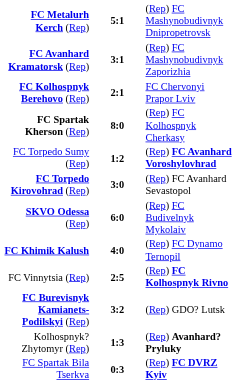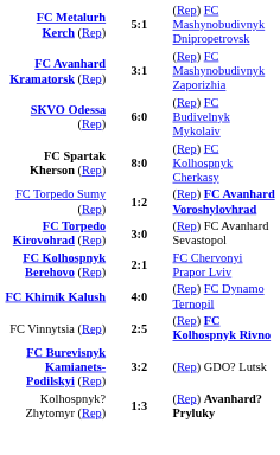 <table width=100% cellspacing=1>
 <tr>
 <th width=20%></th>
 <th width=12%></th>
 <th width=20%></th>
 <th></th>
 </tr>
 <tr style=font-size:90%>
 <td align=right><strong><a href='#'>FC Metalurh Kerch</a></strong> (<a href='#'>Rep</a>)</td>
 <td align=center><strong>5:1</strong></td>
 <td>(<a href='#'>Rep</a>) <a href='#'>FC Mashynobudivnyk Dnipropetrovsk</a></td>
 <td align=center></td>
 </tr>
 <tr style=font-size:90%>
 <td align=right><strong><a href='#'>FC Avanhard Kramatorsk</a></strong> (<a href='#'>Rep</a>)</td>
 <td align=center><strong>3:1</strong></td>
 <td>(<a href='#'>Rep</a>) <a href='#'>FC Mashynobudivnyk Zaporizhia</a></td>
 <td></td>
 </tr>
 <tr style=font-size:90%>
-<td align=right><strong><a href='#'>FC Kolhospnyk Berehovo</a></strong> (<a href='#'>Rep</a>)</td>
-<td align=center><strong>2:1</strong></td>
-<td><a href='#'>FC Chervonyi Prapor Lviv</a></td>
+<td align=right><strong><a href='#'>SKVO Odessa</a></strong> (<a href='#'>Rep</a>)</td>
+<td align=center><strong>6:0</strong></td>
+<td>(<a href='#'>Rep</a>) <a href='#'>FC Budivelnyk Mykolaiv</a></td>
 <td></td>
 </tr>
 <tr style=font-size:90%>
 <td align=right><strong>FC Spartak Kherson</strong> (<a href='#'>Rep</a>)</td>
 <td align=center><strong>8:0</strong></td>
 <td>(<a href='#'>Rep</a>) <a href='#'>FC Kolhospnyk Cherkasy</a></td>
 <td></td>
 </tr>
 <tr style=font-size:90%>
 <td align=right><a href='#'>FC Torpedo Sumy</a> (<a href='#'>Rep</a>)</td>
 <td align=center><strong>1:2</strong></td>
 <td>(<a href='#'>Rep</a>) <strong><a href='#'>FC Avanhard Voroshylovhrad</a></strong></td>
 <td></td>
 </tr>
 <tr style=font-size:90%>
 <td align=right><strong><a href='#'>FC Torpedo Kirovohrad</a></strong> (<a href='#'>Rep</a>)</td>
 <td align=center><strong>3:0</strong></td>
 <td>(<a href='#'>Rep</a>) FC Avanhard Sevastopol</td>
 <td></td>
 </tr>
 <tr style=font-size:90%>
-<td align=right><strong><a href='#'>SKVO Odessa</a></strong> (<a href='#'>Rep</a>)</td>
-<td align=center><strong>6:0</strong></td>
-<td>(<a href='#'>Rep</a>) <a href='#'>FC Budivelnyk Mykolaiv</a></td>
+<td align=right><strong><a href='#'>FC Kolhospnyk Berehovo</a></strong> (<a href='#'>Rep</a>)</td>
+<td align=center><strong>2:1</strong></td>
+<td><a href='#'>FC Chervonyi Prapor Lviv</a></td>
 <td></td>
 </tr>
 <tr style=font-size:90%>
 <td align=right><strong><a href='#'>FC Khimik Kalush</a></strong></td>
 <td align=center><strong>4:0</strong></td>
 <td>(<a href='#'>Rep</a>) <a href='#'>FC Dynamo Ternopil</a></td>
 <td></td>
 </tr>
 <tr style=font-size:90%>
 <td align=right>FC Vinnytsia (<a href='#'>Rep</a>)</td>
 <td align=center><strong>2:5</strong></td>
 <td>(<a href='#'>Rep</a>) <strong><a href='#'>FC Kolhospnyk Rivno</a></strong></td>
 <td align=center></td>
 </tr>
 <tr style=font-size:90%>
 <td align=right><strong><a href='#'>FC Burevisnyk Kamianets-Podilskyi</a></strong> (<a href='#'>Rep</a>)</td>
 <td align=center><strong>3:2</strong></td>
 <td>(<a href='#'>Rep</a>) GDO? Lutsk</td>
 <td align=center></td>
 </tr>
 <tr style=font-size:90%>
 <td align=right>Kolhospnyk? Zhytomyr (<a href='#'>Rep</a>)</td>
 <td align=center><strong>1:3</strong></td>
 <td>(<a href='#'>Rep</a>) <strong>Avanhard? Pryluky</strong></td>
 <td align=center></td>
 </tr>
-<tr style=font-size:90%>
-<td align=right><a href='#'>FC Spartak Bila Tserkva</a></td>
-<td align=center><strong>0:3</strong></td>
-<td>(<a href='#'>Rep</a>) <strong><a href='#'>FC DVRZ Kyiv</a></strong></td>
-<td align=center></td>
-</tr>
 </table>
